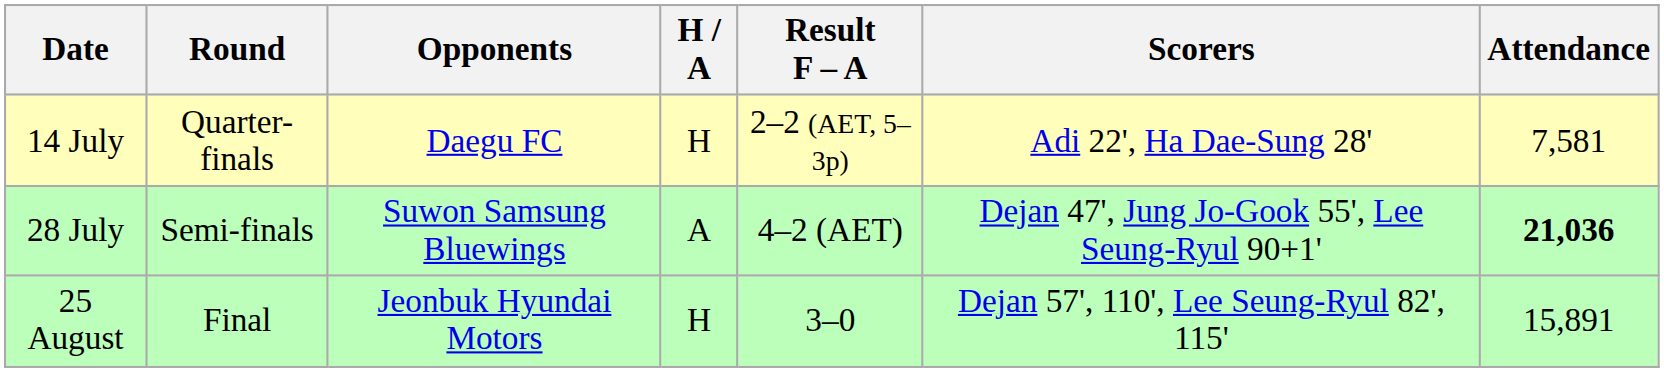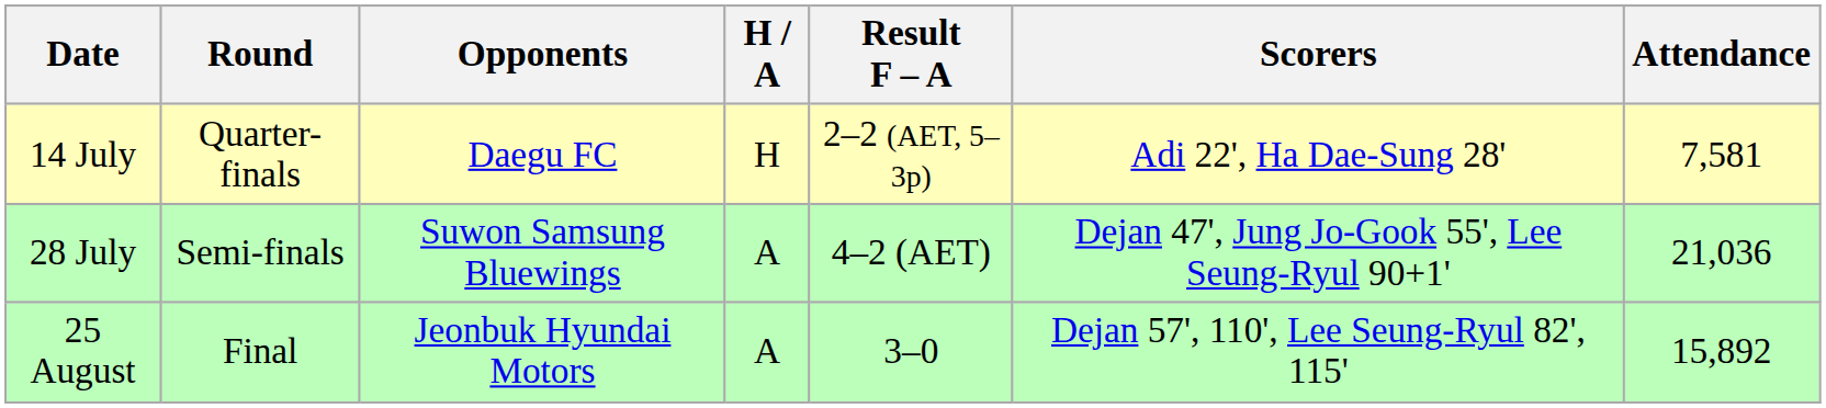 <table class="wikitable" style="text-align:center; width:90%">
 <tr>
 <th>Date</th>
 <th>Round</th>
 <th>Opponents</th>
 <th>H / A</th>
 <th>Result<br>F – A</th>
 <th>Scorers</th>
 <th>Attendance</th>
 </tr>
 <tr bgcolor="#ffffbb">
 <td>14 July</td>
 <td>Quarter-finals</td>
 <td><a href='#'>Daegu FC</a></td>
 <td>H</td>
 <td>2–2 <small>(AET, 5–3p)</small></td>
 <td><a href='#'>Adi</a> 22', <a href='#'>Ha Dae-Sung</a> 28'</td>
 <td>7,581</td>
 </tr>
 <tr bgcolor="#bbffbb">
 <td>28 July</td>
 <td>Semi-finals</td>
 <td><a href='#'>Suwon Samsung Bluewings</a></td>
 <td>A</td>
 <td>4–2 (AET)</td>
 <td><a href='#'>Dejan</a> 47', <a href='#'>Jung Jo-Gook</a> 55', <a href='#'>Lee Seung-Ryul</a> 90+1'</td>
-<td><strong>21,036</strong></td>
+<td>21,036</td>
 </tr>
 <tr bgcolor="#bbffbb">
 <td>25 August</td>
 <td>Final</td>
 <td><a href='#'>Jeonbuk Hyundai Motors</a></td>
-<td>H</td>
+<td>A</td>
 <td>3–0</td>
 <td><a href='#'>Dejan</a> 57', 110', <a href='#'>Lee Seung-Ryul</a> 82', 115'</td>
-<td>15,891</td>
+<td>15,892</td>
 </tr>
 </table>
